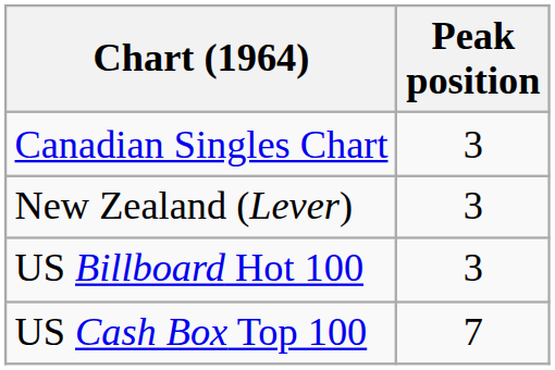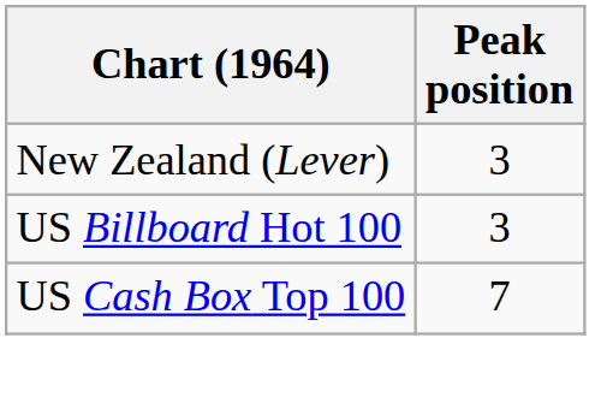 <table class="wikitable">
 <tr>
 <th>Chart (1964)</th>
 <th>Peak<br>position</th>
-</tr>
-<tr>
-<td><a href='#'>Canadian Singles Chart</a></td>
-<td style="text-align:center;">3</td>
 </tr>
 <tr>
 <td>New Zealand (<em>Lever</em>)</td>
 <td style="text-align:center;">3</td>
 </tr>
 <tr>
 <td>US <a href='#'><em>Billboard</em> Hot 100</a></td>
 <td style="text-align:center;">3</td>
 </tr>
 <tr>
 <td>US <a href='#'><em>Cash Box</em> Top 100</a></td>
 <td style="text-align:center;">7</td>
 </tr>
 </table>
